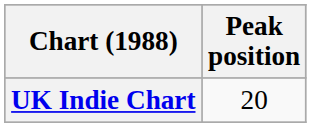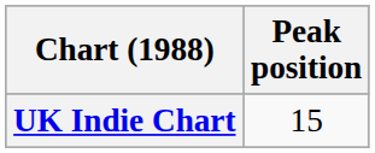 <table class="wikitable unsortable plainrowheaders">
 <tr>
 <th scope="col">Chart (1988)</th>
 <th scope="col">Peak<br>position</th>
 </tr>
 <tr>
 <th scope="row"><a href='#'>UK Indie Chart</a></th>
-<td style="text-align:center;">20</td>
+<td style="text-align:center;">15</td>
 </tr>
 </table>
